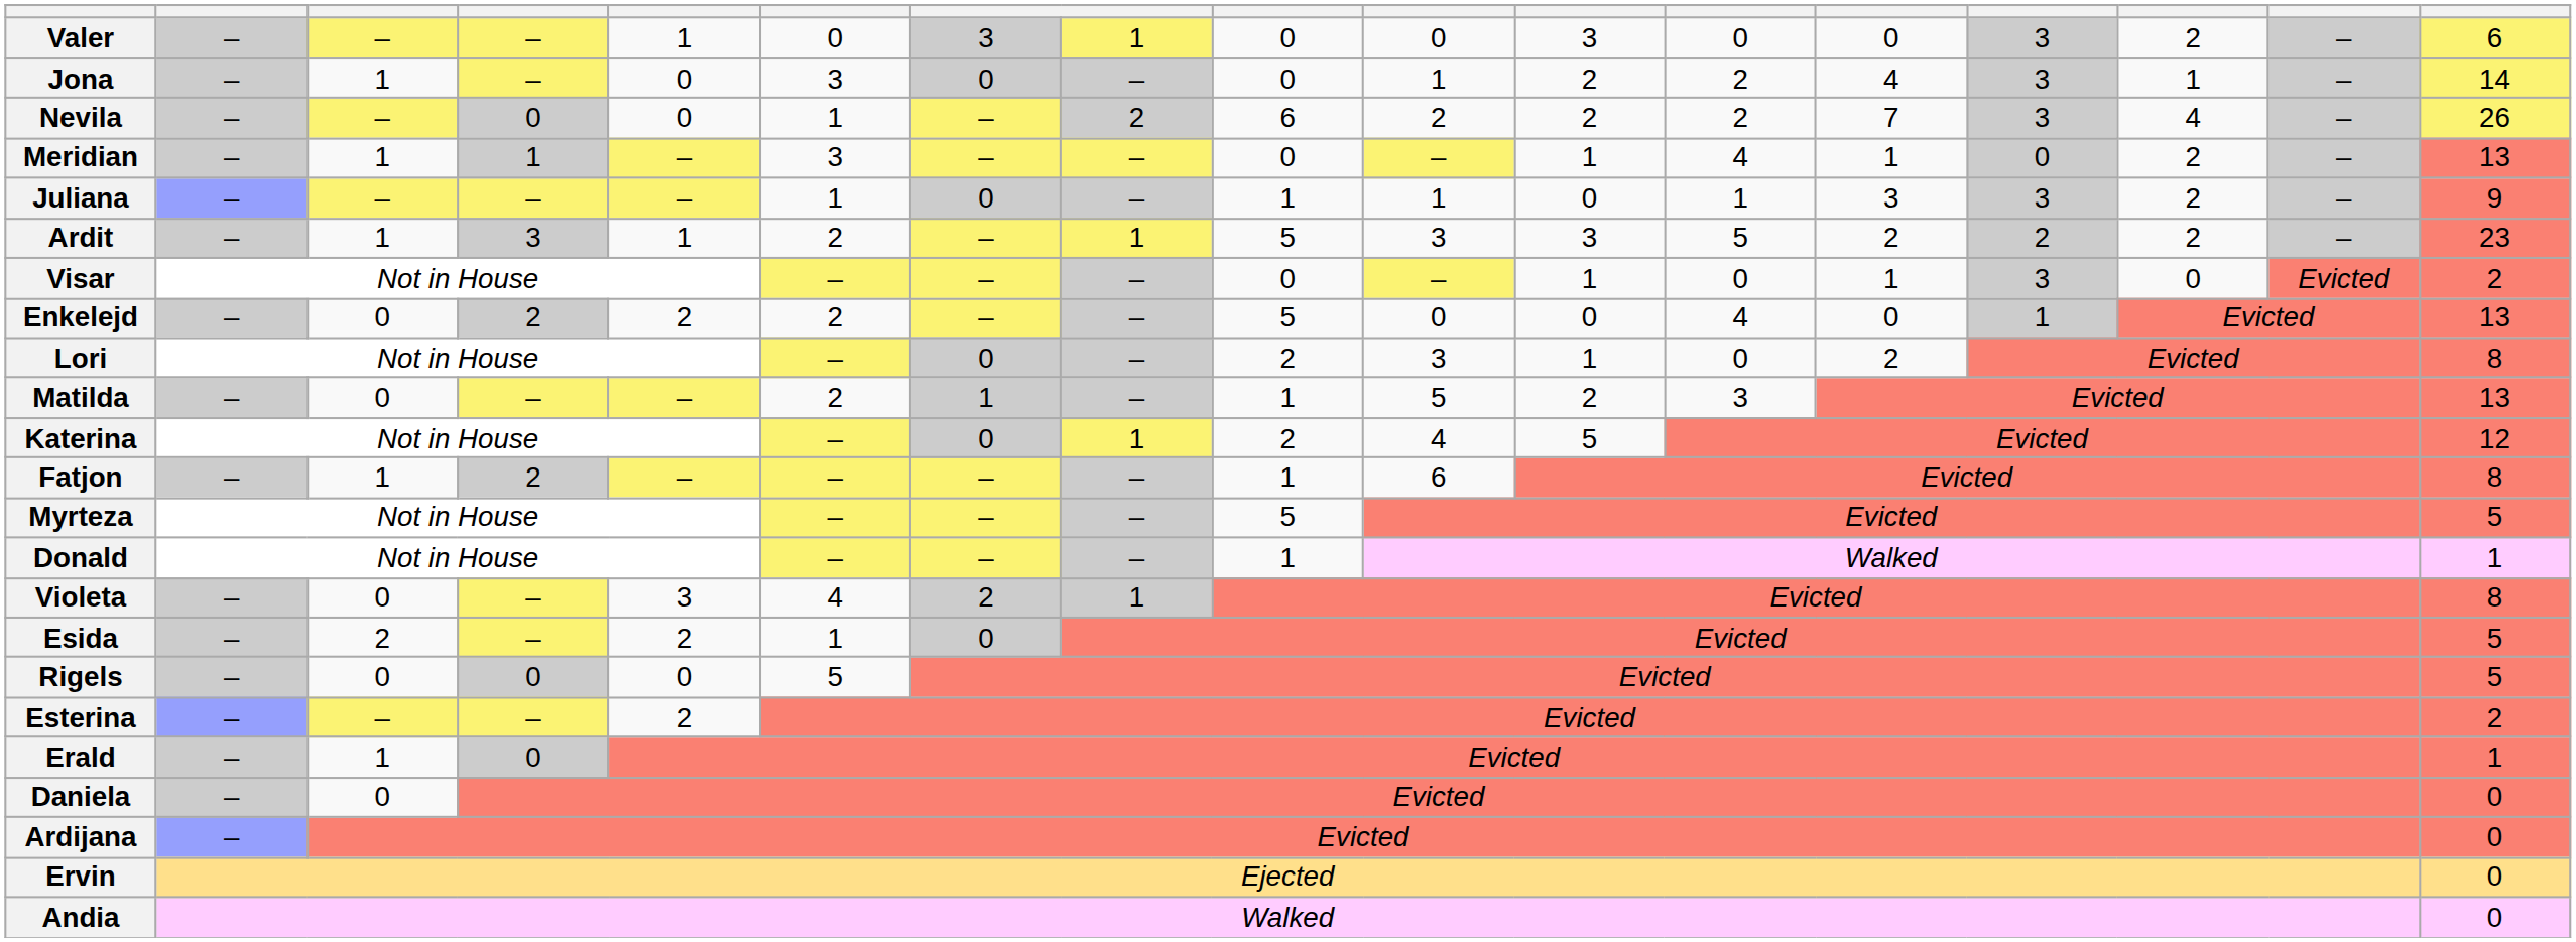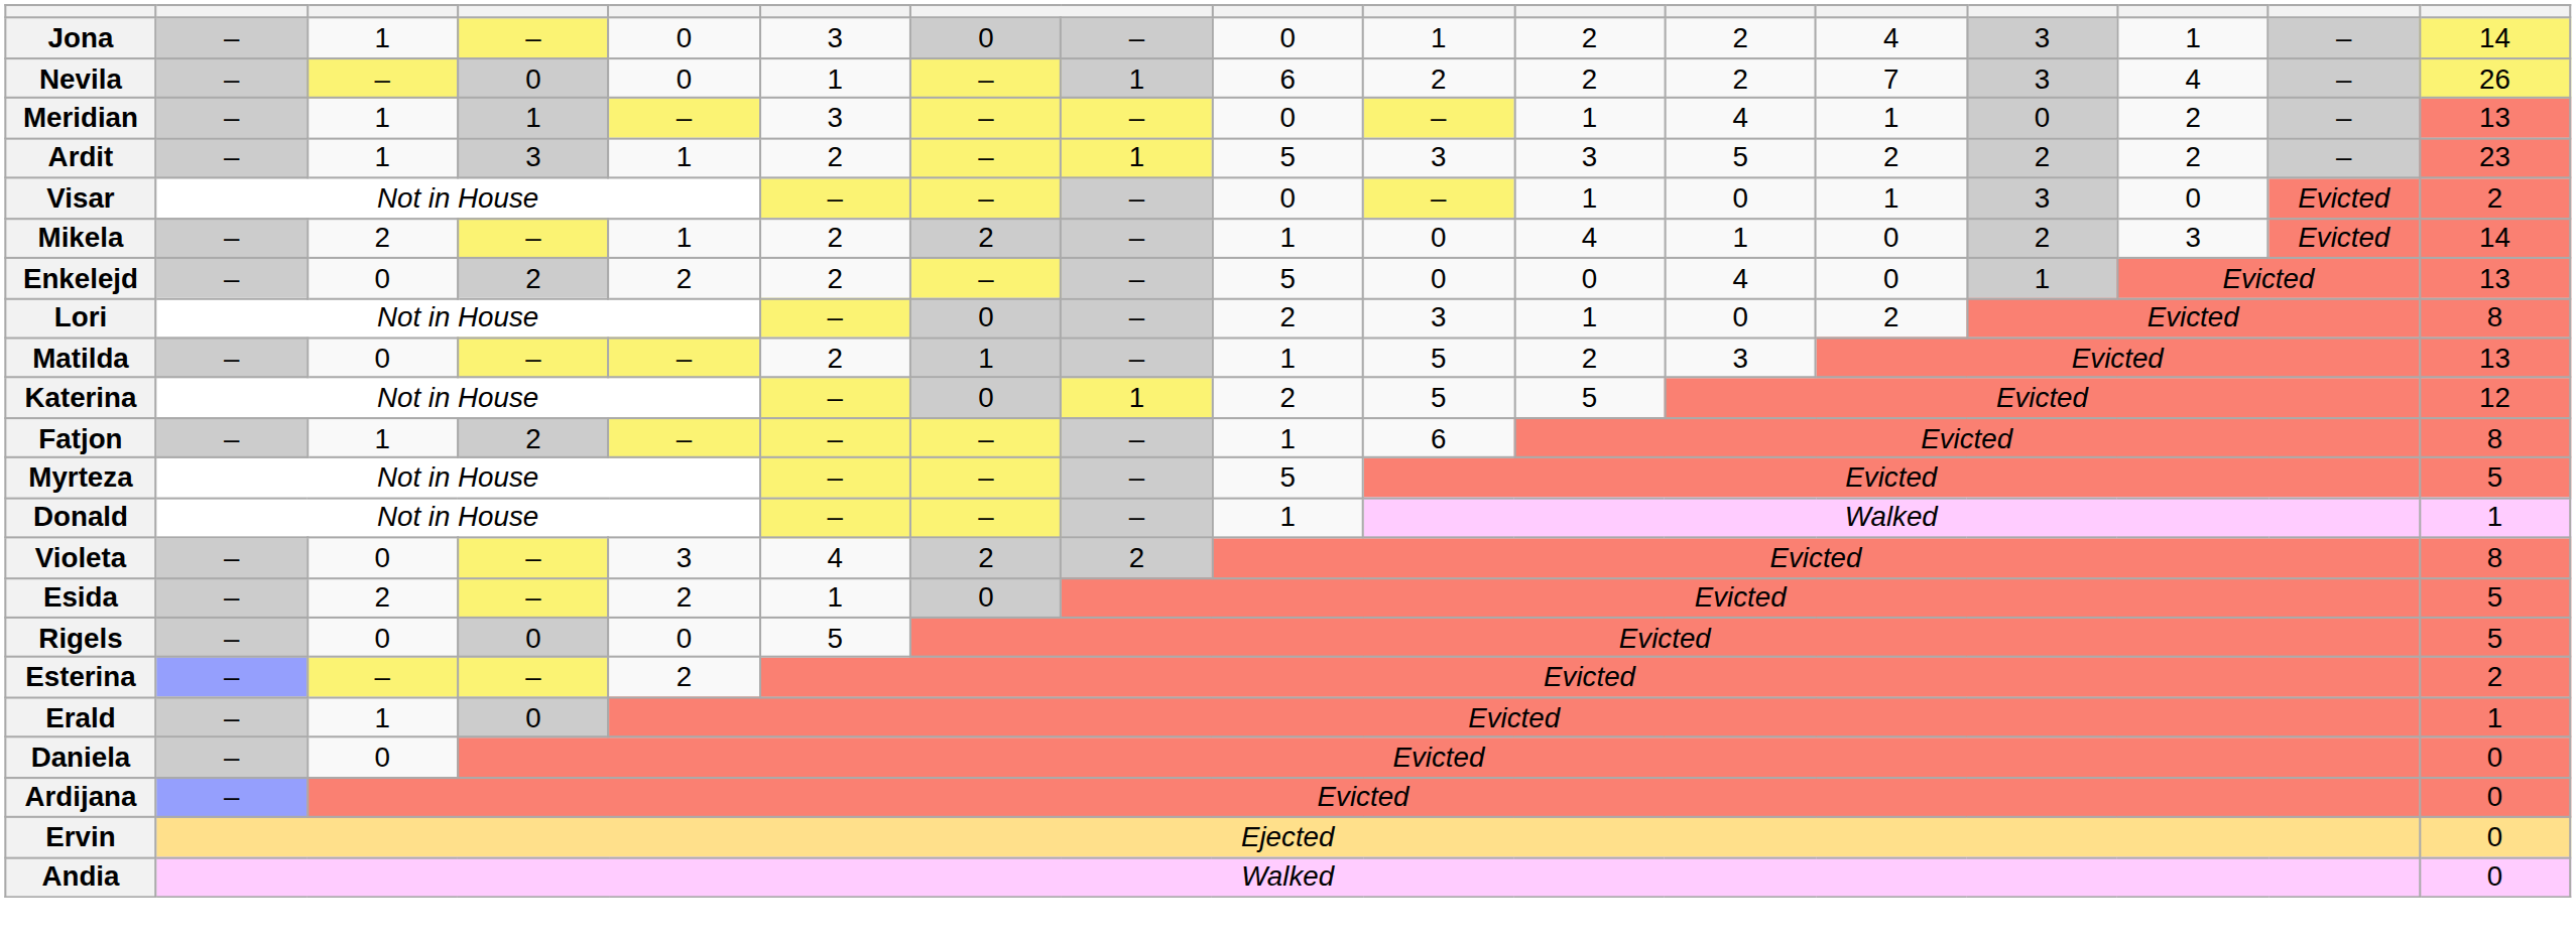 <table class="wikitable" style="font-size:85%; line-height:13px; text-align:center; margin-left: auto; margin-right: auto">
 <tr>
 <th style="width: 5%;"></th>
 <th style="width: 5%;"></th>
 <th style="width: 5%;"></th>
 <th style="width: 5%;"></th>
 <th style="width: 5%;"></th>
 <th style="width: 5%;"></th>
 <th colspan="2" style="width: 10%;"></th>
 <th style="width: 5%;"></th>
 <th style="width: 5%;"></th>
 <th style="width: 5%;"></th>
 <th style="width: 5%;"></th>
 <th style="width: 5%;"></th>
 <th style="width: 5%;"></th>
 <th style="width: 5%;"></th>
 <th style="width: 5%;"></th>
 <th style="width: 5%;"></th>
-</tr>
-<tr>
-<th>Valer</th>
-<td style="background:#ccc;">–</td>
-<td style="background:#fbf373;">–</td>
-<td style="background:#fbf373;">–</td>
-<td>1</td>
-<td>0</td>
-<td style="background:#ccc;">3</td>
-<td style="background:#fbf373;">1</td>
-<td>0</td>
-<td>0</td>
-<td>3</td>
-<td>0</td>
-<td>0</td>
-<td style="background:#ccc;">3</td>
-<td>2</td>
-<td style="background:#ccc;">–</td>
-<td style="background:#fbf373;">6</td>
 </tr>
 <tr>
 <th>Jona</th>
 <td style="background:#ccc;">–</td>
 <td>1</td>
 <td style="background:#fbf373;">–</td>
 <td>0</td>
 <td>3</td>
 <td style="background:#ccc;">0</td>
 <td style="background:#ccc;">–</td>
 <td>0</td>
 <td>1</td>
 <td>2</td>
 <td>2</td>
 <td>4</td>
 <td style="background:#ccc;">3</td>
 <td>1</td>
 <td style="background:#ccc;">–</td>
 <td style="background:#fbf373;">14</td>
 </tr>
 <tr>
 <th>Nevila</th>
 <td style="background:#ccc;">–</td>
 <td style="background:#fbf373;">–</td>
 <td style="background:#ccc;">0</td>
 <td>0</td>
 <td>1</td>
 <td style="background:#fbf373;">–</td>
-<td style="background:#ccc;">2</td>
+<td style="background:#ccc;">1</td>
 <td>6</td>
 <td>2</td>
 <td>2</td>
 <td>2</td>
 <td>7</td>
 <td style="background:#ccc;">3</td>
 <td>4</td>
 <td style="background:#ccc;">–</td>
 <td style="background:#fbf373;">26</td>
 </tr>
 <tr>
 <th>Meridian</th>
 <td style="background:#ccc;">–</td>
 <td>1</td>
 <td style="background:#ccc;">1</td>
 <td style="background:#fbf373;">–</td>
 <td>3</td>
 <td style="background:#fbf373;">–</td>
 <td style="background:#fbf373;">–</td>
 <td>0</td>
 <td style="background:#fbf373;">–</td>
 <td>1</td>
 <td>4</td>
 <td>1</td>
 <td style="background:#ccc;">0</td>
 <td>2</td>
 <td style="background:#ccc;">–</td>
 <td style="background:salmon;">13</td>
-</tr>
-<tr>
-<th>Juliana</th>
-<td style="background:#959ffd;">–</td>
-<td style="background:#fbf373;">–</td>
-<td style="background:#fbf373;">–</td>
-<td style="background:#fbf373;">–</td>
-<td>1</td>
-<td style="background:#ccc;">0</td>
-<td style="background:#ccc;">–</td>
-<td>1</td>
-<td>1</td>
-<td>0</td>
-<td>1</td>
-<td>3</td>
-<td style="background:#ccc;">3</td>
-<td>2</td>
-<td style="background:#ccc;">–</td>
-<td style="background:salmon;">9</td>
 </tr>
 <tr>
 <th>Ardit</th>
 <td style="background:#ccc;">–</td>
 <td>1</td>
 <td style="background:#ccc;">3</td>
 <td>1</td>
 <td>2</td>
 <td style="background:#fbf373;">–</td>
 <td style="background:#fbf373;">1</td>
 <td>5</td>
 <td>3</td>
 <td>3</td>
 <td>5</td>
 <td>2</td>
 <td style="background:#ccc;">2</td>
 <td>2</td>
 <td style="background:#ccc;">–</td>
 <td style="background:salmon;">23</td>
 </tr>
 <tr>
 <th>Visar</th>
 <td colspan="4" style="background:#fff;"><em>Not in House</em></td>
 <td style="background:#FBF373;">–</td>
 <td style="background:#fbf373;">–</td>
 <td style="background:#ccc;">–</td>
 <td>0</td>
 <td style="background:#fbf373;">–</td>
 <td>1</td>
 <td>0</td>
 <td>1</td>
 <td style="background:#ccc;">3</td>
 <td>0</td>
 <td colspan="1" style="background:salmon;"><em>Evicted</em></td>
 <td style="background:salmon;">2</td>
+</tr>
+<tr>
+<th>Mikela</th>
+<td style="background:#ccc;">–</td>
+<td>2</td>
+<td style="background:#fbf373;">–</td>
+<td>1</td>
+<td>2</td>
+<td style="background:#ccc;">2</td>
+<td style="background:#ccc;">–</td>
+<td>1</td>
+<td>0</td>
+<td>4</td>
+<td>1</td>
+<td>0</td>
+<td style="background:#ccc;">2</td>
+<td>3</td>
+<td colspan="1" style="background:salmon;"><em>Evicted</em></td>
+<td style="background:salmon;">14</td>
 </tr>
 <tr>
 <th>Enkelejd</th>
 <td style="background:#ccc;">–</td>
 <td>0</td>
 <td style="background:#ccc;">2</td>
 <td>2</td>
 <td>2</td>
 <td style="background:#fbf373;">–</td>
 <td style="background:#ccc;">–</td>
 <td>5</td>
 <td>0</td>
 <td>0</td>
 <td>4</td>
 <td>0</td>
 <td style="background:#ccc;">1</td>
 <td colspan="2" style="background:salmon;"><em>Evicted</em></td>
 <td style="background:salmon;">13</td>
 </tr>
 <tr>
 <th>Lori</th>
 <td colspan="4" style="background:#fff;"><em>Not in House</em></td>
 <td style="background:#FBF373;">–</td>
 <td style="background:#ccc;">0</td>
 <td style="background:#ccc;">–</td>
 <td>2</td>
 <td>3</td>
 <td>1</td>
 <td>0</td>
 <td>2</td>
 <td colspan="3" style="background:salmon;"><em>Evicted</em></td>
 <td style="background:salmon;">8</td>
 </tr>
 <tr>
 <th>Matilda</th>
 <td style="background:#ccc;">–</td>
 <td>0</td>
 <td style="background:#fbf373;">–</td>
 <td style="background:#fbf373;">–</td>
 <td>2</td>
 <td style="background:#ccc;">1</td>
 <td style="background:#ccc;">–</td>
 <td>1</td>
 <td>5</td>
 <td>2</td>
 <td>3</td>
 <td colspan="4" style="background:salmon;"><em>Evicted</em></td>
 <td style="background:salmon;">13</td>
 </tr>
 <tr>
 <th>Katerina</th>
 <td colspan="4" style="background:#fff;"><em>Not in House</em></td>
 <td style="background:#FBF373;">–</td>
 <td style="background:#ccc;">0</td>
 <td style="background:#fbf373;">1</td>
 <td>2</td>
-<td>4</td>
+<td>5</td>
 <td>5</td>
 <td colspan="5" style="background:salmon;"><em>Evicted</em></td>
 <td style="background:salmon;">12</td>
 </tr>
 <tr>
 <th>Fatjon</th>
 <td style="background:#ccc;">–</td>
 <td>1</td>
 <td style="background:#ccc;">2</td>
 <td style="background:#fbf373;">–</td>
 <td style="background:#fbf373;">–</td>
 <td style="background:#fbf373;">–</td>
 <td style="background:#ccc;">–</td>
 <td>1</td>
 <td>6</td>
 <td colspan="6" style="background:salmon;"><em>Evicted</em></td>
 <td style="background:salmon;">8</td>
 </tr>
 <tr>
 <th>Myrteza</th>
 <td colspan="4" style="background:#fff;"><em>Not in House</em></td>
 <td style="background:#FBF373;">–</td>
 <td style="background:#fbf373;">–</td>
 <td style="background:#ccc;">–</td>
 <td>5</td>
 <td colspan="7" style="background:salmon;"><em>Evicted</em></td>
 <td style="background:salmon;">5</td>
 </tr>
 <tr>
 <th>Donald</th>
 <td colspan="4" style="background:#fff;"><em>Not in House</em></td>
 <td style="background:#FBF373;">–</td>
 <td style="background:#fbf373;">–</td>
 <td style="background:#ccc;">–</td>
 <td>1</td>
 <td colspan="7" style="background:#fcf;"><em>Walked</em></td>
 <td style="background:#fcf;">1</td>
 </tr>
 <tr>
 <th>Violeta</th>
 <td style="background:#ccc;">–</td>
 <td>0</td>
 <td style="background:#fbf373;">–</td>
 <td>3</td>
 <td>4</td>
 <td style="background:#ccc;">2</td>
-<td style="background:#ccc;">1</td>
+<td style="background:#ccc;">2</td>
 <td colspan="8" style="background:salmon;"><em>Evicted</em></td>
 <td style="background:salmon;">8</td>
 </tr>
 <tr>
 <th>Esida</th>
 <td style="background:#ccc;">–</td>
 <td>2</td>
 <td style="background:#fbf373;">–</td>
 <td>2</td>
 <td>1</td>
 <td style="background:#ccc;">0</td>
 <td colspan="9" style="background:salmon;"><em>Evicted</em></td>
 <td style="background:salmon;">5</td>
 </tr>
 <tr>
 <th>Rigels</th>
 <td style="background:#ccc;">–</td>
 <td>0</td>
 <td style="background:#ccc;">0</td>
 <td>0</td>
 <td>5</td>
 <td colspan="10" style="background:salmon;"><em>Evicted</em></td>
 <td style="background:salmon;">5</td>
 </tr>
 <tr>
 <th>Esterina</th>
 <td style="background:#959ffd;">–</td>
 <td style="background:#fbf373;">–</td>
 <td style="background:#fbf373;">–</td>
 <td>2</td>
 <td colspan="11" style="background:salmon;"><em>Evicted</em></td>
 <td style="background:salmon;">2</td>
 </tr>
 <tr>
 <th>Erald</th>
 <td style="background:#ccc;">–</td>
 <td>1</td>
 <td style="background:#ccc;">0</td>
 <td colspan="12" style="background:salmon;"><em>Evicted</em></td>
 <td style="background:salmon;">1</td>
 </tr>
 <tr>
 <th>Daniela</th>
 <td style="background:#ccc;">–</td>
 <td>0</td>
 <td colspan="13" style="background:salmon;"><em>Evicted</em></td>
 <td style="background:salmon;">0</td>
 </tr>
 <tr>
 <th>Ardijana</th>
 <td style="background:#959ffd;">–</td>
 <td colspan="14" style="background:salmon;"><em>Evicted</em></td>
 <td style="background:salmon;">0</td>
 </tr>
 <tr>
 <th>Ervin</th>
 <td colspan="15" style="background:#ffe08b;"><em>Ejected</em></td>
 <td style="background:#ffe08b;">0</td>
 </tr>
 <tr>
 <th>Andia</th>
 <td colspan="15" style="background:#fcf;"><em>Walked</em></td>
 <td style="background:#fcf;">0</td>
 </tr>
 </table>
